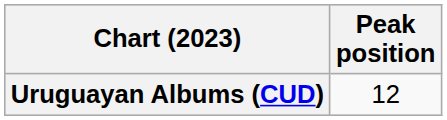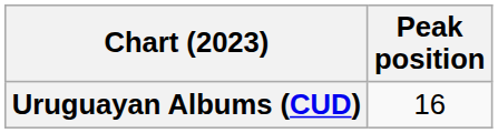 <table class="wikitable sortable plainrowheaders" style="text-align:center">
 <tr>
 <th scope="col">Chart (2023)</th>
 <th scope="col">Peak<br>position</th>
 </tr>
 <tr>
 <th scope="row">Uruguayan Albums (<a href='#'>CUD</a>)</th>
-<td>12</td>
+<td>16</td>
 </tr>
 </table>
